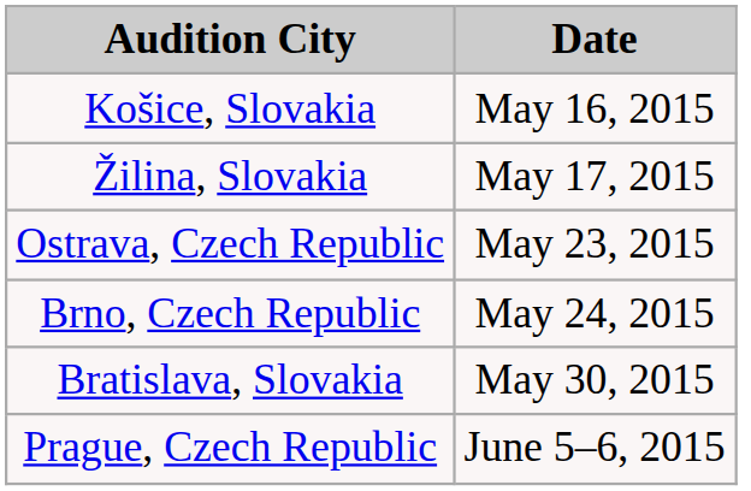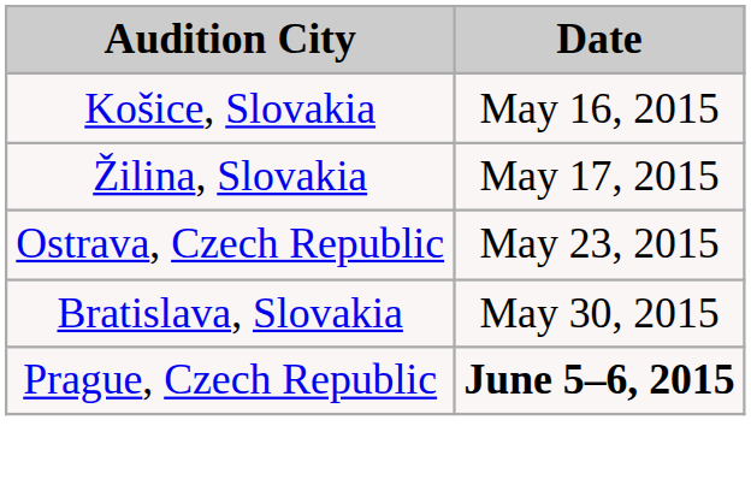 <table class="wikitable">
 <tr style="text-align:Center; background:#ccc;">
 <td><strong>Audition City</strong></td>
 <td><strong>Date</strong></td>
 </tr>
 <tr style="text-align:center; background:#faf6f6;">
 <td><a href='#'>Košice</a>, <a href='#'>Slovakia</a></td>
 <td>May 16, 2015</td>
 </tr>
 <tr style="text-align:center; background:#faf6f6;">
 <td><a href='#'>Žilina</a>, <a href='#'>Slovakia</a></td>
 <td>May 17, 2015</td>
 </tr>
 <tr style="text-align:center; background:#faf6f6;">
 <td><a href='#'>Ostrava</a>, <a href='#'>Czech Republic</a></td>
 <td>May 23, 2015</td>
 </tr>
 <tr style="text-align:center; background:#faf6f6;">
-<td><a href='#'>Brno</a>, <a href='#'>Czech Republic</a></td>
-<td>May 24, 2015</td>
-</tr>
-<tr style="text-align:center; background:#faf6f6;">
 <td><a href='#'>Bratislava</a>, <a href='#'>Slovakia</a></td>
 <td>May 30, 2015</td>
 </tr>
 <tr style="text-align:center; background:#faf6f6;">
 <td><a href='#'>Prague</a>, <a href='#'>Czech Republic</a></td>
-<td>June 5–6, 2015</td>
+<td><strong>June 5–6, 2015</strong></td>
 </tr>
 </table>
